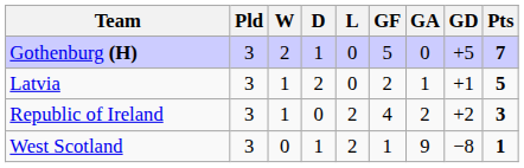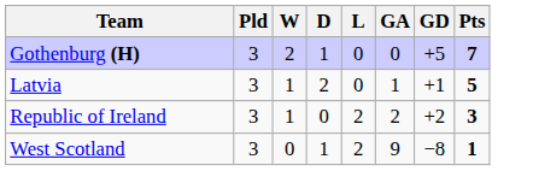 <table class="wikitable" style="text-align:center;">
 <tr>
 <th width=175>Team</th>
 <th width=20 abbr="Played">Pld</th>
 <th width=20 abbr="Won">W</th>
 <th width=20 abbr="Drawn">D</th>
 <th width=20 abbr="Lost">L</th>
-<th width=20 abbr="Goals for">GF</th>
 <th width=20 abbr="Goals against">GA</th>
 <th width=20 abbr="Goal difference">GD</th>
 <th width=20 abbr="Points">Pts</th>
 </tr>
 <tr bgcolor=#ccccff>
 <td align=left> <a href='#'>Gothenburg</a> <strong>(H)</strong></td>
 <td>3</td>
 <td>2</td>
 <td>1</td>
 <td>0</td>
-<td>5</td>
 <td>0</td>
 <td>+5</td>
 <td><strong>7</strong></td>
 </tr>
 <tr>
 <td align=left> <a href='#'>Latvia</a></td>
 <td>3</td>
 <td>1</td>
 <td>2</td>
 <td>0</td>
-<td>2</td>
 <td>1</td>
 <td>+1</td>
 <td><strong>5</strong></td>
 </tr>
 <tr>
 <td align=left> <a href='#'>Republic of Ireland</a></td>
 <td>3</td>
 <td>1</td>
 <td>0</td>
 <td>2</td>
-<td>4</td>
 <td>2</td>
 <td>+2</td>
 <td><strong>3</strong></td>
 </tr>
 <tr>
 <td align=left> <a href='#'>West Scotland</a></td>
 <td>3</td>
 <td>0</td>
 <td>1</td>
 <td>2</td>
-<td>1</td>
 <td>9</td>
 <td>−8</td>
 <td><strong>1</strong></td>
 </tr>
 </table>
